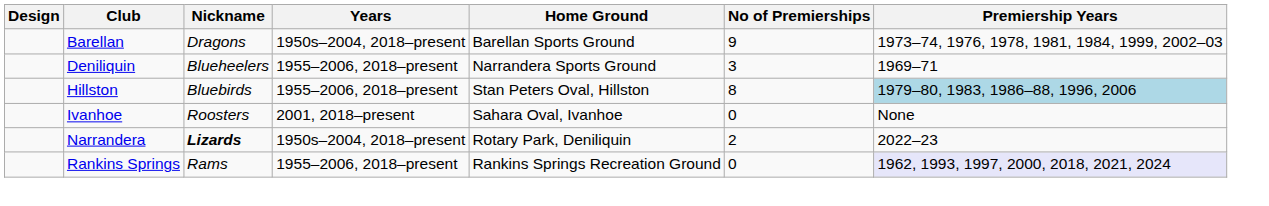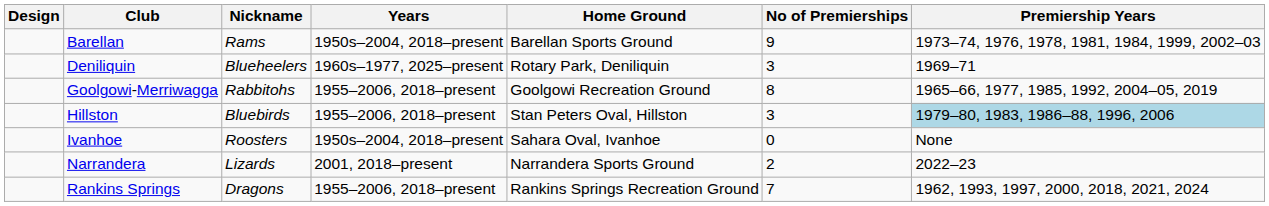 <table class="wikitable sortable">
 <tr>
 <th>Design</th>
 <th>Club</th>
 <th>Nickname</th>
 <th>Years</th>
 <th>Home Ground</th>
 <th>No of Premierships</th>
 <th>Premiership Years</th>
 </tr>
 <tr>
 <td></td>
 <td><a href='#'>Barellan</a></td>
-<td><em>Dragons</em></td>
+<td><em>Rams</em></td>
 <td>1950s–2004, 2018–present</td>
 <td>Barellan Sports Ground</td>
 <td>9</td>
 <td>1973–74, 1976, 1978, 1981, 1984, 1999, 2002–03</td>
 </tr>
 <tr>
 <td></td>
 <td><a href='#'>Deniliquin</a></td>
 <td><em>Blueheelers</em></td>
-<td>1955–2006, 2018–present</td>
-<td>Narrandera Sports Ground</td>
+<td>1960s–1977, 2025–present</td>
+<td>Rotary Park, Deniliquin</td>
 <td>3</td>
 <td>1969–71</td>
+</tr>
+<tr>
+<td></td>
+<td><a href='#'>Goolgowi</a>-<a href='#'>Merriwagga</a></td>
+<td><em>Rabbitohs</em></td>
+<td>1955–2006, 2018–present</td>
+<td>Goolgowi Recreation Ground</td>
+<td>8</td>
+<td>1965–66, 1977, 1985, 1992, 2004–05, 2019</td>
 </tr>
 <tr>
 <td></td>
 <td><a href='#'>Hillston</a></td>
 <td><em>Bluebirds</em></td>
 <td>1955–2006, 2018–present</td>
 <td>Stan Peters Oval, Hillston</td>
-<td>8</td>
+<td>3</td>
 <td style="background: lightblue;">1979–80, 1983, 1986–88, 1996, 2006</td>
 </tr>
 <tr>
 <td></td>
 <td><a href='#'>Ivanhoe</a></td>
 <td><em>Roosters</em></td>
-<td>2001, 2018–present</td>
+<td>1950s–2004, 2018–present</td>
 <td>Sahara Oval, Ivanhoe</td>
 <td>0</td>
 <td>None</td>
 </tr>
 <tr>
 <td></td>
 <td><a href='#'>Narrandera</a></td>
-<td><strong><em>Lizards</em></strong></td>
-<td>1950s–2004, 2018–present</td>
-<td>Rotary Park, Deniliquin</td>
+<td><em>Lizards</em></td>
+<td>2001, 2018–present</td>
+<td>Narrandera Sports Ground</td>
 <td>2</td>
 <td>2022–23</td>
 </tr>
 <tr>
 <td></td>
 <td><a href='#'>Rankins Springs</a></td>
-<td><em>Rams</em></td>
+<td><em>Dragons</em></td>
 <td>1955–2006, 2018–present</td>
 <td>Rankins Springs Recreation Ground</td>
-<td>0</td>
-<td style="background: lavender;">1962, 1993, 1997, 2000, 2018, 2021, 2024</td>
+<td>7</td>
+<td>1962, 1993, 1997, 2000, 2018, 2021, 2024</td>
 </tr>
 </table>
